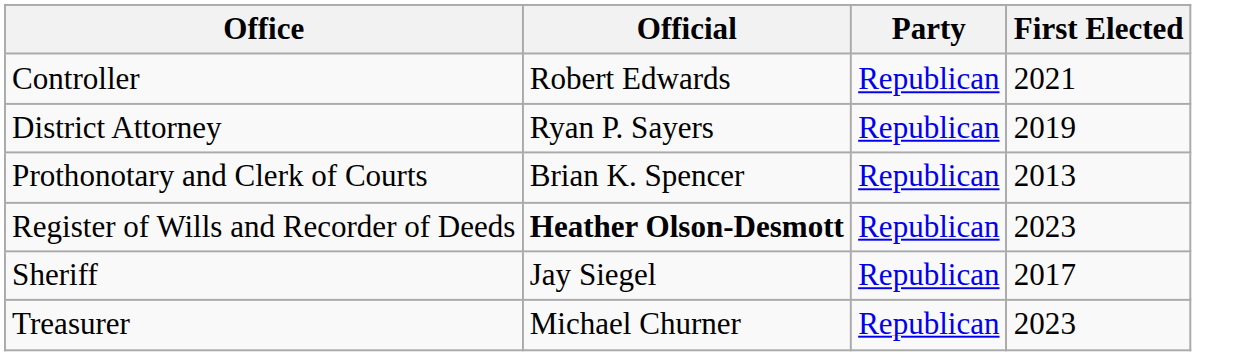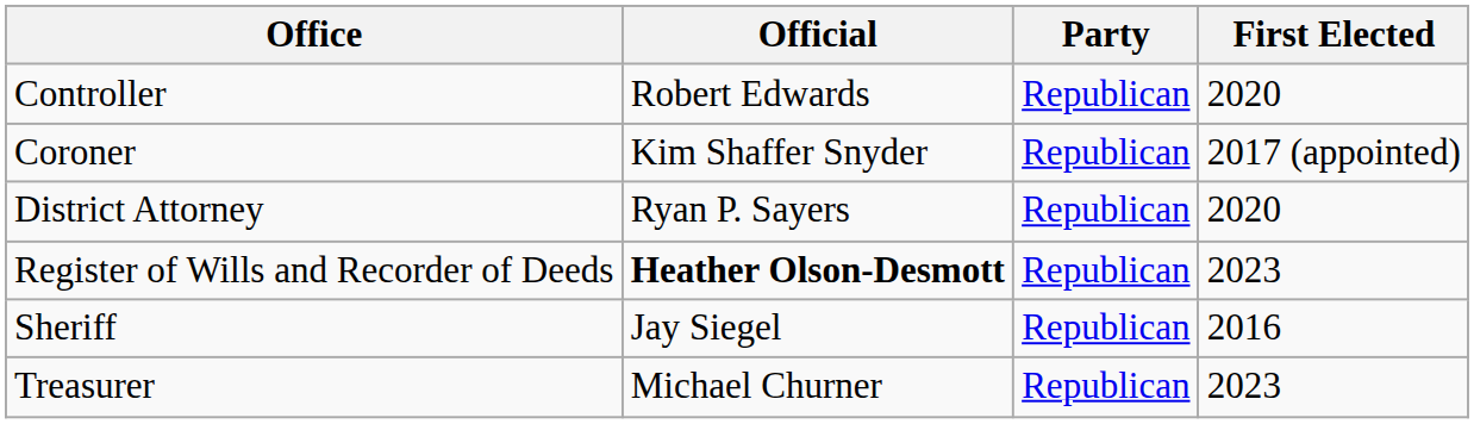 <table class="wikitable">
 <tr>
 <th>Office</th>
 <th>Official</th>
 <th>Party</th>
 <th>First Elected</th>
 </tr>
 <tr>
 <td>Controller</td>
 <td>Robert Edwards</td>
 <td><a href='#'>Republican</a></td>
-<td>2021</td>
+<td>2020</td>
+</tr>
+<tr>
+<td>Coroner</td>
+<td>Kim Shaffer Snyder</td>
+<td><a href='#'>Republican</a></td>
+<td>2017 (appointed)</td>
 </tr>
 <tr>
 <td>District Attorney</td>
 <td>Ryan P. Sayers</td>
 <td><a href='#'>Republican</a></td>
-<td>2019</td>
-</tr>
-<tr>
-<td>Prothonotary and Clerk of Courts</td>
-<td>Brian K. Spencer</td>
-<td><a href='#'>Republican</a></td>
-<td>2013</td>
+<td>2020</td>
 </tr>
 <tr>
 <td>Register of Wills and Recorder of Deeds</td>
 <td><strong>Heather Olson-Desmott</strong></td>
 <td><a href='#'>Republican</a></td>
 <td>2023</td>
 </tr>
 <tr>
 <td>Sheriff</td>
 <td>Jay Siegel</td>
 <td><a href='#'>Republican</a></td>
-<td>2017</td>
+<td>2016</td>
 </tr>
 <tr>
 <td>Treasurer</td>
 <td>Michael Churner</td>
 <td><a href='#'>Republican</a></td>
 <td>2023</td>
 </tr>
 </table>
